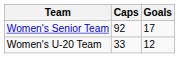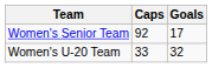 <table class="wikitable">
 <tr>
 <th>Team</th>
 <th>Caps</th>
 <th>Goals</th>
 </tr>
 <tr>
 <td><a href='#'>Women's Senior Team</a></td>
 <td>92</td>
 <td>17</td>
 </tr>
 <tr>
 <td>Women's U-20 Team</td>
 <td>33</td>
-<td>12</td>
+<td>32</td>
 </tr>
 </table>
